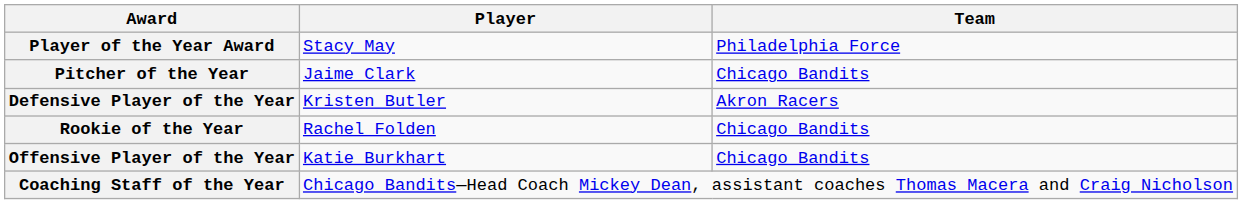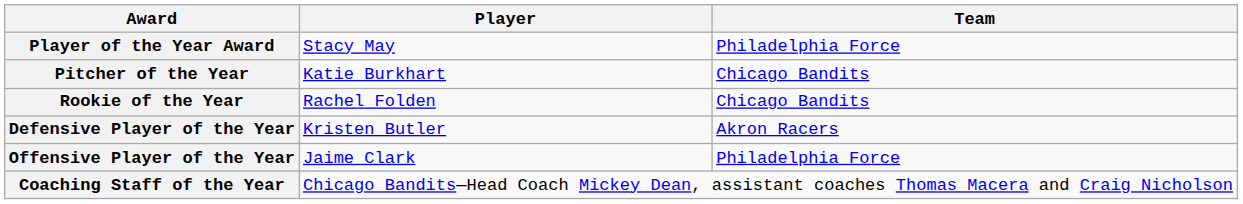 <table class="wikitable">
 <tr>
 <th>Award</th>
 <th>Player</th>
 <th>Team</th>
 </tr>
 <tr>
 <th>Player of the Year Award</th>
 <td><a href='#'>Stacy May</a></td>
 <td><a href='#'>Philadelphia Force</a></td>
 </tr>
 <tr>
 <th>Pitcher of the Year</th>
-<td><a href='#'>Jaime Clark</a></td>
+<td><a href='#'>Katie Burkhart</a></td>
+<td><a href='#'>Chicago Bandits</a></td>
+</tr>
+<tr>
+<th>Rookie of the Year</th>
+<td><a href='#'>Rachel Folden</a></td>
 <td><a href='#'>Chicago Bandits</a></td>
 </tr>
 <tr>
 <th>Defensive Player of the Year</th>
 <td><a href='#'>Kristen Butler</a></td>
 <td><a href='#'>Akron Racers</a></td>
 </tr>
 <tr>
-<th>Rookie of the Year</th>
-<td><a href='#'>Rachel Folden</a></td>
-<td><a href='#'>Chicago Bandits</a></td>
-</tr>
-<tr>
 <th>Offensive Player of the Year</th>
-<td><a href='#'>Katie Burkhart</a></td>
-<td><a href='#'>Chicago Bandits</a></td>
+<td><a href='#'>Jaime Clark</a></td>
+<td><a href='#'>Philadelphia Force</a></td>
 </tr>
 <tr>
 <th>Coaching Staff of the Year</th>
 <td colspan=2 style="text-align:center"><a href='#'>Chicago Bandits</a>—Head Coach <a href='#'>Mickey Dean</a>, assistant coaches <a href='#'>Thomas Macera</a> and <a href='#'>Craig Nicholson</a></td>
 </tr>
 </table>
